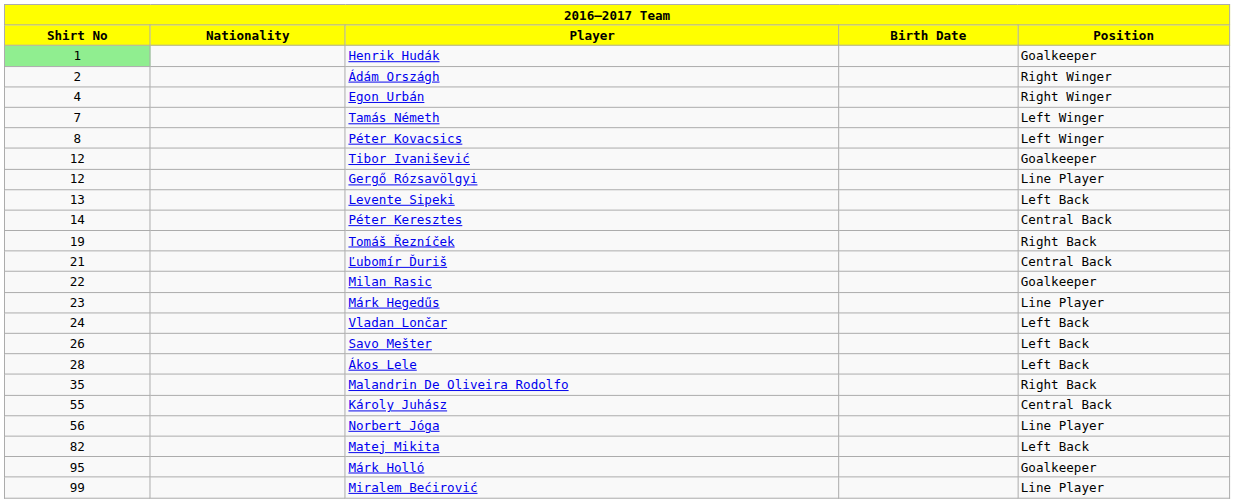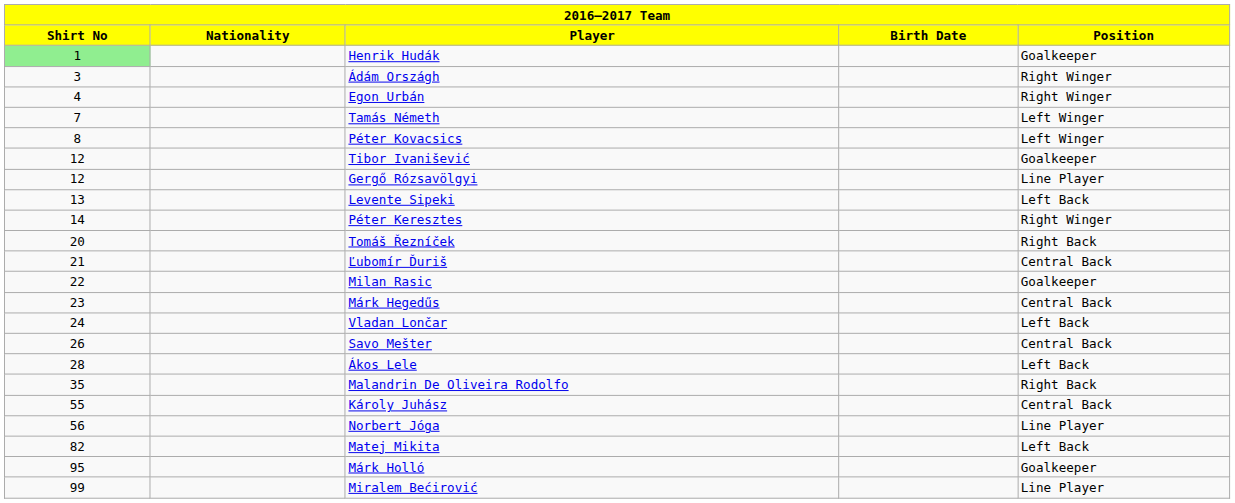 <table class="wikitable collapsible collapsed" style="width:100%">
 <tr>
 <th colspan=5 style="background-color:yellow;color:black;text-align:center;"> <strong>2016–2017 Team</strong></th>
 </tr>
 <tr>
 <th style="color:black; background:yellow">Shirt No</th>
 <th style="color:black; background:yellow">Nationality</th>
 <th style="color:black; background:yellow">Player</th>
 <th style="color:black; background:yellow">Birth Date</th>
 <th style="color:black; background:yellow">Position</th>
 </tr>
 <tr>
 <td align=center style="background: lightgreen;">1</td>
 <td></td>
 <td><a href='#'>Henrik Hudák</a></td>
 <td></td>
 <td>Goalkeeper</td>
 </tr>
 <tr>
-<td align=center>2</td>
+<td align=center>3</td>
 <td></td>
 <td><a href='#'>Ádám Országh</a></td>
 <td></td>
 <td>Right Winger</td>
 </tr>
 <tr>
 <td align=center>4</td>
 <td></td>
 <td><a href='#'>Egon Urbán</a></td>
 <td></td>
 <td>Right Winger</td>
 </tr>
 <tr>
 <td align=center>7</td>
 <td></td>
 <td><a href='#'>Tamás Németh</a></td>
 <td></td>
 <td>Left Winger</td>
 </tr>
 <tr>
 <td align=center>8</td>
 <td></td>
 <td><a href='#'>Péter Kovacsics</a></td>
 <td></td>
 <td>Left Winger</td>
 </tr>
 <tr>
 <td align=center>12</td>
 <td></td>
 <td><a href='#'>Tibor Ivanišević</a></td>
 <td></td>
 <td>Goalkeeper</td>
 </tr>
 <tr>
 <td align=center>12</td>
 <td></td>
 <td><a href='#'>Gergő Rózsavölgyi</a></td>
 <td></td>
 <td>Line Player</td>
 </tr>
 <tr>
 <td align=center>13</td>
 <td></td>
 <td><a href='#'>Levente Sipeki</a></td>
 <td></td>
 <td>Left Back</td>
 </tr>
 <tr>
 <td align=center>14</td>
 <td></td>
 <td><a href='#'>Péter Keresztes</a></td>
 <td></td>
-<td>Central Back</td>
+<td>Right Winger</td>
 </tr>
 <tr>
-<td align=center>19</td>
+<td align=center>20</td>
 <td></td>
 <td><a href='#'>Tomáš Řezníček</a></td>
 <td></td>
 <td>Right Back</td>
 </tr>
 <tr>
 <td align=center>21</td>
 <td></td>
 <td><a href='#'>Ľubomír Ďuriš</a></td>
 <td></td>
 <td>Central Back</td>
 </tr>
 <tr>
 <td align=center>22</td>
 <td></td>
 <td><a href='#'>Milan Rasic</a></td>
 <td></td>
 <td>Goalkeeper</td>
 </tr>
 <tr>
 <td align=center>23</td>
 <td></td>
 <td><a href='#'>Márk Hegedűs</a></td>
 <td></td>
-<td>Line Player</td>
+<td>Central Back</td>
 </tr>
 <tr>
 <td align=center>24</td>
 <td></td>
 <td><a href='#'>Vladan Lončar</a></td>
 <td></td>
 <td>Left Back</td>
 </tr>
 <tr>
 <td align=center>26</td>
 <td></td>
 <td><a href='#'>Savo Mešter</a></td>
 <td></td>
-<td>Left Back</td>
+<td>Central Back</td>
 </tr>
 <tr>
 <td align=center>28</td>
 <td></td>
 <td><a href='#'>Ákos Lele</a></td>
 <td></td>
 <td>Left Back</td>
 </tr>
 <tr>
 <td align=center>35</td>
 <td></td>
 <td><a href='#'>Malandrin De Oliveira Rodolfo</a></td>
 <td></td>
 <td>Right Back</td>
 </tr>
 <tr>
 <td align=center>55</td>
 <td></td>
 <td><a href='#'>Károly Juhász</a></td>
 <td></td>
 <td>Central Back</td>
 </tr>
 <tr>
 <td align=center>56</td>
 <td></td>
 <td><a href='#'>Norbert Jóga</a></td>
 <td></td>
 <td>Line Player</td>
 </tr>
 <tr>
 <td align=center>82</td>
 <td></td>
 <td><a href='#'>Matej Mikita</a></td>
 <td></td>
 <td>Left Back</td>
 </tr>
 <tr>
 <td align=center>95</td>
 <td></td>
 <td><a href='#'>Márk Holló</a></td>
 <td></td>
 <td>Goalkeeper</td>
 </tr>
 <tr>
 <td align=center>99</td>
 <td></td>
 <td><a href='#'>Miralem Bećirović</a></td>
 <td></td>
 <td>Line Player</td>
 </tr>
 </table>
